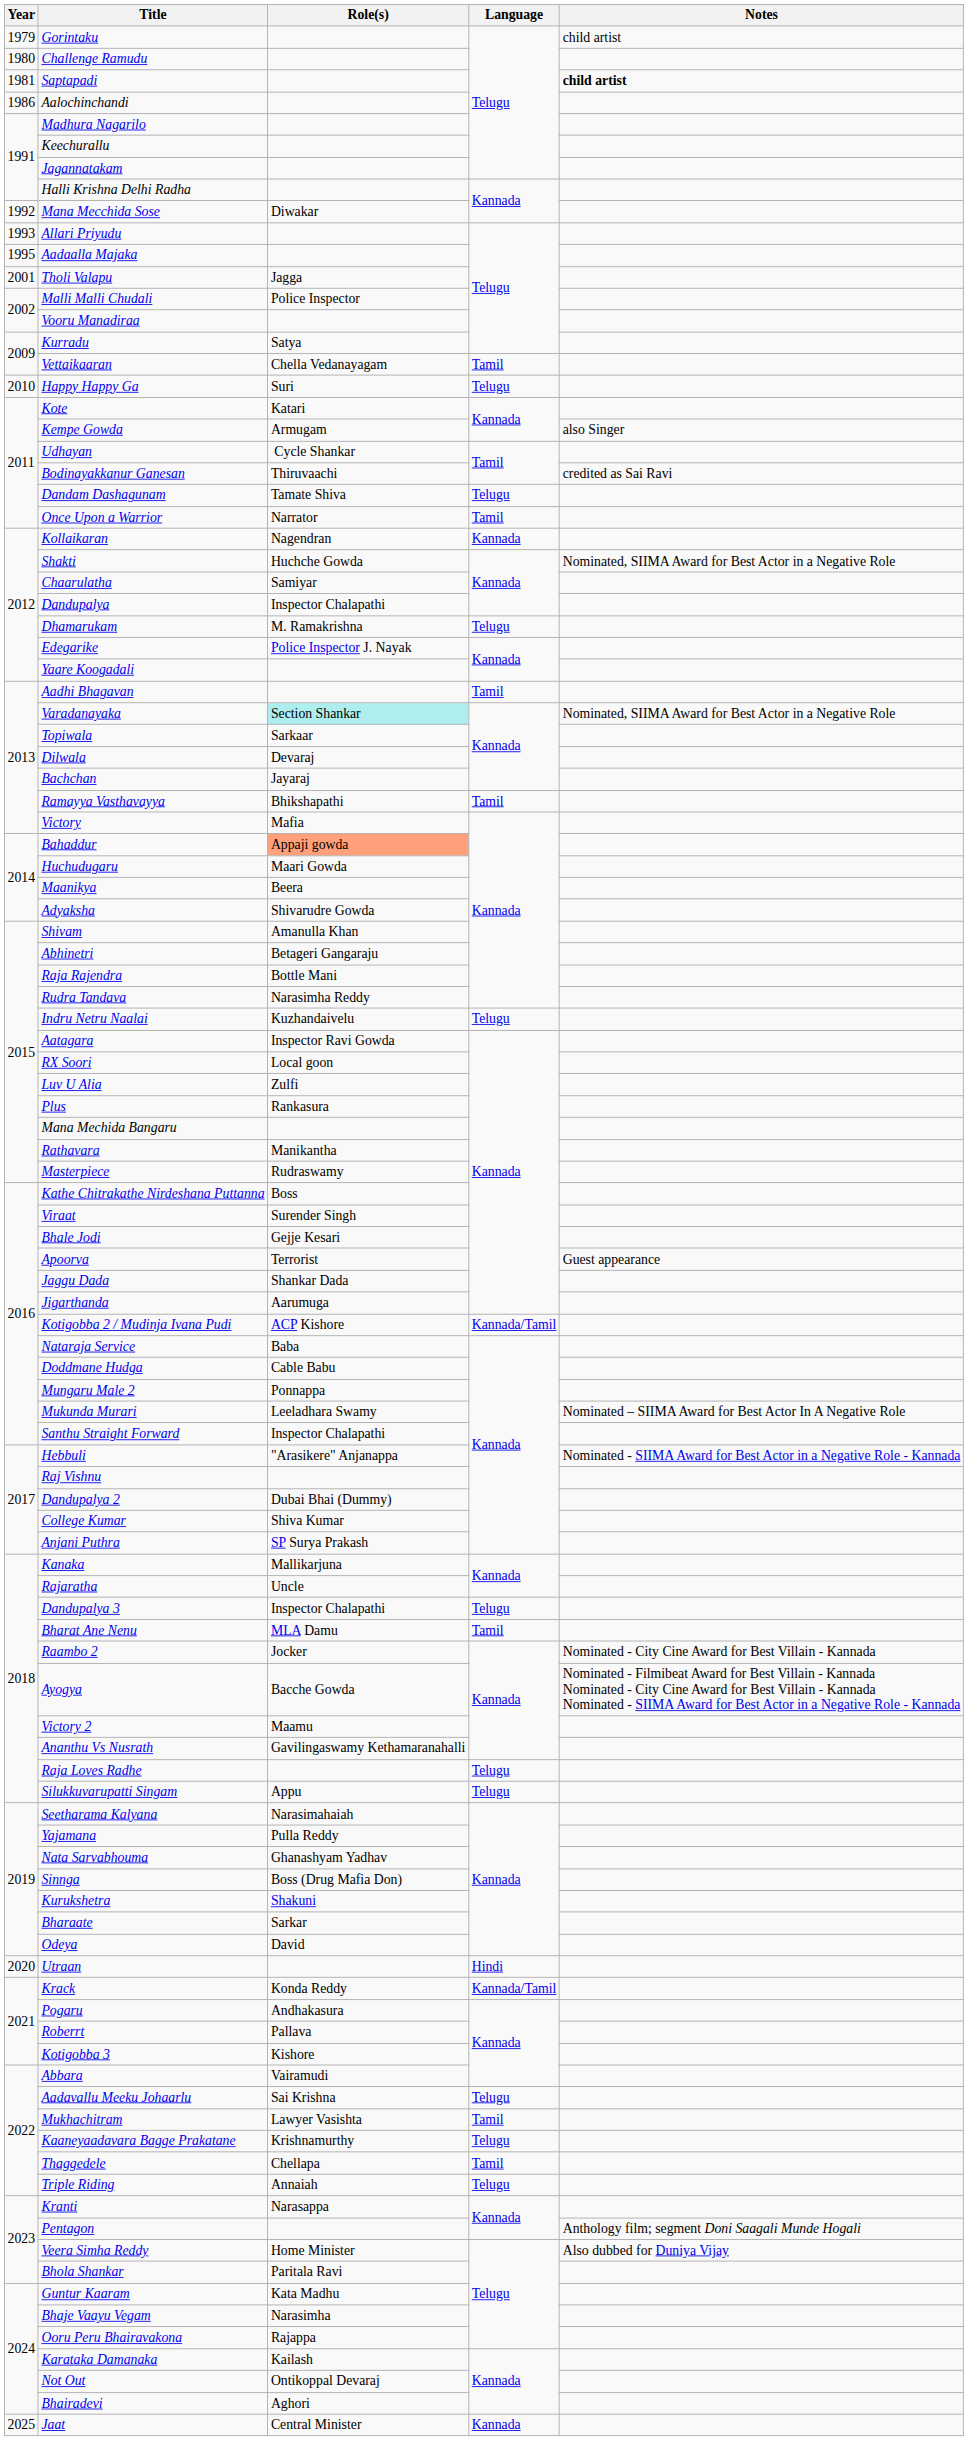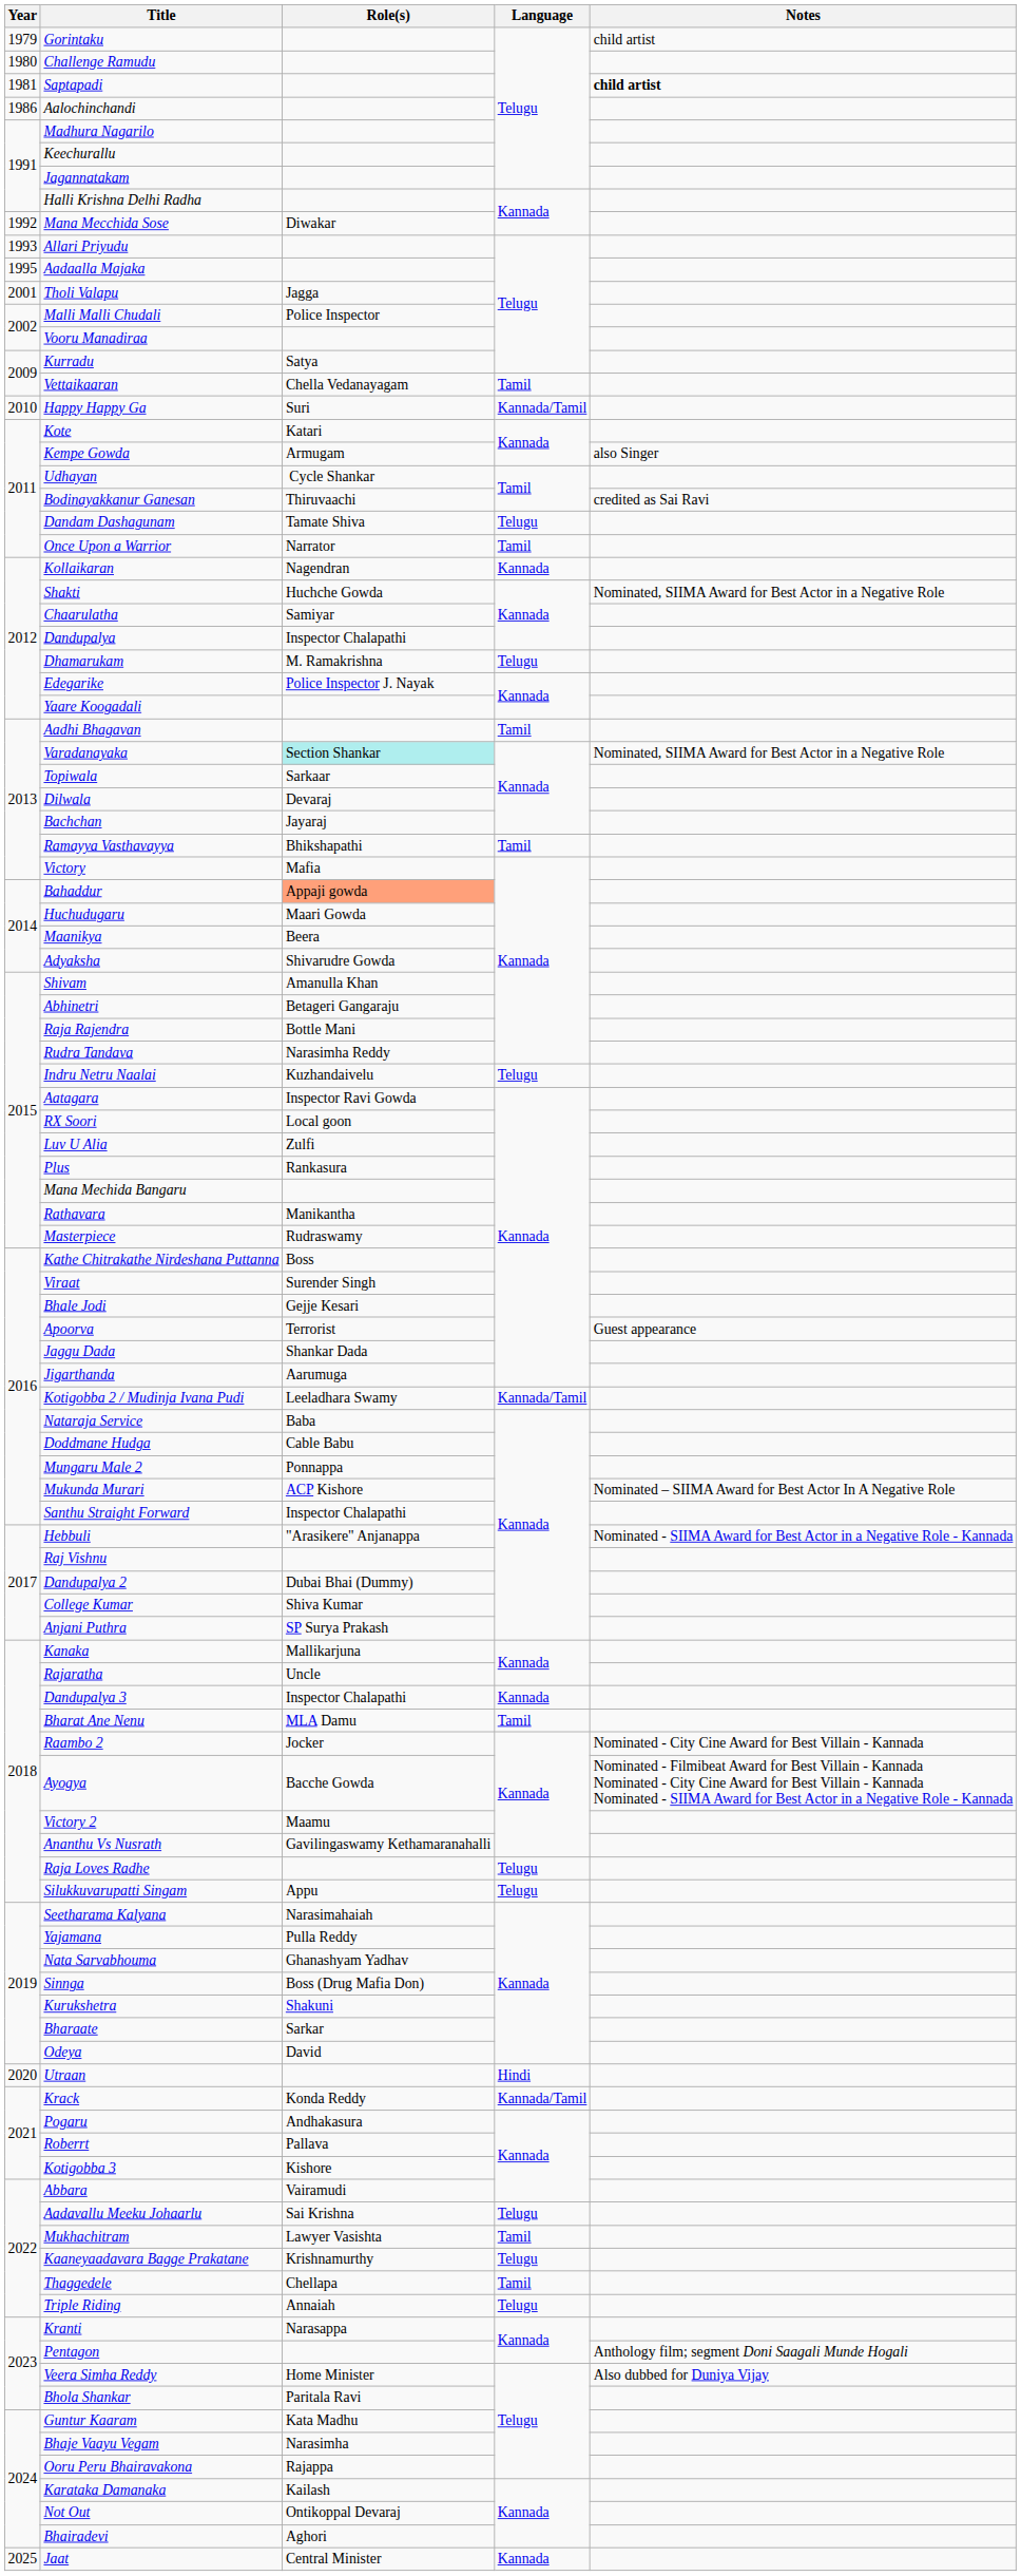 <table class="wikitable sortable">
 <tr>
 <th>Year</th>
 <th>Title</th>
 <th>Role(s)</th>
 <th>Language</th>
 <th class="unsortable">Notes</th>
 </tr>
 <tr>
 <td>1979</td>
 <td><em><a href='#'>Gorintaku</a></em></td>
 <td></td>
 <td rowspan="7"><a href='#'>Telugu</a></td>
 <td>child artist</td>
 </tr>
 <tr>
 <td>1980</td>
 <td><em><a href='#'>Challenge Ramudu</a></em></td>
 <td></td>
 <td></td>
 </tr>
 <tr>
 <td>1981</td>
 <td><em><a href='#'>Saptapadi</a></em></td>
 <td></td>
 <td><strong>child artist</strong></td>
 </tr>
 <tr>
 <td>1986</td>
 <td><em>Aalochinchandi</em></td>
 <td></td>
 <td></td>
 </tr>
 <tr>
 <td rowspan="4">1991</td>
 <td><em><a href='#'>Madhura Nagarilo</a></em></td>
 <td></td>
 <td></td>
 </tr>
 <tr>
 <td><em>Keechurallu</em></td>
 <td></td>
 <td></td>
 </tr>
 <tr>
 <td><em><a href='#'>Jagannatakam</a></em></td>
 <td></td>
 <td></td>
 </tr>
 <tr>
 <td><em>Halli Krishna Delhi Radha</em></td>
 <td></td>
 <td rowspan="2"><a href='#'>Kannada</a></td>
 <td></td>
 </tr>
 <tr>
 <td>1992</td>
 <td><em><a href='#'>Mana Mecchida Sose</a></em></td>
 <td>Diwakar</td>
 <td></td>
 </tr>
 <tr>
 <td>1993</td>
 <td><em><a href='#'>Allari Priyudu</a></em></td>
 <td></td>
 <td rowspan="6"><a href='#'>Telugu</a></td>
 <td></td>
 </tr>
 <tr>
 <td>1995</td>
 <td><em><a href='#'>Aadaalla Majaka</a></em></td>
 <td></td>
 <td></td>
 </tr>
 <tr>
 <td>2001</td>
 <td><em><a href='#'>Tholi Valapu</a></em></td>
 <td>Jagga</td>
 <td></td>
 </tr>
 <tr>
 <td rowspan="2">2002</td>
 <td><em><a href='#'>Malli Malli Chudali</a></em></td>
 <td>Police Inspector</td>
 <td></td>
 </tr>
 <tr>
 <td><em><a href='#'>Vooru Manadiraa</a></em></td>
 <td></td>
 <td></td>
 </tr>
 <tr>
 <td rowspan="2">2009</td>
 <td><em><a href='#'>Kurradu</a></em></td>
 <td>Satya</td>
 <td></td>
 </tr>
 <tr>
 <td><em><a href='#'>Vettaikaaran</a></em></td>
 <td>Chella Vedanayagam</td>
 <td><a href='#'>Tamil</a></td>
 <td></td>
 </tr>
 <tr>
 <td>2010</td>
 <td><em><a href='#'>Happy Happy Ga</a></em></td>
 <td>Suri</td>
-<td><a href='#'>Telugu</a></td>
+<td><a href='#'>Kannada/Tamil</a></td>
 <td></td>
 </tr>
 <tr>
 <td rowspan="6">2011</td>
 <td><em><a href='#'>Kote</a></em></td>
 <td>Katari</td>
 <td rowspan="2"><a href='#'>Kannada</a></td>
 <td></td>
 </tr>
 <tr>
 <td><em><a href='#'>Kempe Gowda</a></em></td>
 <td>Armugam</td>
 <td>also Singer</td>
 </tr>
 <tr>
 <td><em><a href='#'>Udhayan</a></em></td>
 <td> Cycle Shankar</td>
 <td rowspan="2"><a href='#'>Tamil</a></td>
 <td></td>
 </tr>
 <tr>
 <td><em><a href='#'>Bodinayakkanur Ganesan</a></em></td>
 <td>Thiruvaachi</td>
 <td>credited as Sai Ravi</td>
 </tr>
 <tr>
 <td><em><a href='#'>Dandam Dashagunam</a></em></td>
 <td>Tamate Shiva</td>
 <td><a href='#'>Telugu</a></td>
 <td></td>
 </tr>
 <tr>
 <td><em><a href='#'>Once Upon a Warrior</a></em></td>
 <td>Narrator</td>
 <td><a href='#'>Tamil</a></td>
 <td></td>
 </tr>
 <tr>
 <td rowspan="7">2012</td>
 <td><em><a href='#'>Kollaikaran</a></em></td>
 <td>Nagendran</td>
 <td><a href='#'>Kannada</a></td>
 <td></td>
 </tr>
 <tr>
 <td><em><a href='#'>Shakti</a></em></td>
 <td>Huchche Gowda</td>
 <td rowspan="3"><a href='#'>Kannada</a></td>
 <td>Nominated, SIIMA Award for Best Actor in a Negative Role</td>
 </tr>
 <tr>
 <td><em><a href='#'>Chaarulatha</a></em></td>
 <td>Samiyar</td>
 <td></td>
 </tr>
 <tr>
 <td><em><a href='#'>Dandupalya</a></em></td>
 <td>Inspector Chalapathi</td>
 <td></td>
 </tr>
 <tr>
 <td><em><a href='#'>Dhamarukam</a></em></td>
 <td>M. Ramakrishna</td>
 <td><a href='#'>Telugu</a></td>
 <td></td>
 </tr>
 <tr>
 <td><em><a href='#'>Edegarike</a></em></td>
 <td><a href='#'>Police Inspector</a> J. Nayak</td>
 <td rowspan="2"><a href='#'>Kannada</a></td>
 <td></td>
 </tr>
 <tr>
 <td><em><a href='#'>Yaare Koogadali</a></em></td>
 <td></td>
 <td></td>
 </tr>
 <tr>
 <td rowspan="7">2013</td>
 <td><em><a href='#'>Aadhi Bhagavan</a></em></td>
 <td></td>
 <td><a href='#'>Tamil</a></td>
 <td></td>
 </tr>
 <tr>
 <td><em><a href='#'>Varadanayaka</a></em></td>
 <td style="background: paleturquoise;">Section Shankar</td>
 <td rowspan="4"><a href='#'>Kannada</a></td>
 <td>Nominated, SIIMA Award for Best Actor in a Negative Role</td>
 </tr>
 <tr>
 <td><em><a href='#'>Topiwala</a></em></td>
 <td>Sarkaar</td>
 <td></td>
 </tr>
 <tr>
 <td><em><a href='#'>Dilwala</a></em></td>
 <td>Devaraj</td>
 <td></td>
 </tr>
 <tr>
 <td><em><a href='#'>Bachchan</a></em></td>
 <td>Jayaraj</td>
 <td></td>
 </tr>
 <tr>
 <td><em><a href='#'>Ramayya Vasthavayya</a></em></td>
 <td>Bhikshapathi</td>
 <td><a href='#'>Tamil</a></td>
 <td></td>
 </tr>
 <tr>
 <td><em><a href='#'>Victory</a></em></td>
 <td>Mafia</td>
 <td rowspan="9"><a href='#'>Kannada</a></td>
 <td></td>
 </tr>
 <tr>
 <td rowspan="4">2014</td>
 <td><em><a href='#'>Bahaddur</a></em></td>
 <td style="background: lightsalmon;">Appaji gowda</td>
 <td></td>
 </tr>
 <tr>
 <td><em><a href='#'>Huchudugaru</a></em></td>
 <td>Maari Gowda</td>
 <td></td>
 </tr>
 <tr>
 <td><em><a href='#'>Maanikya</a></em></td>
 <td>Beera</td>
 <td></td>
 </tr>
 <tr>
 <td><em><a href='#'>Adyaksha</a></em></td>
 <td>Shivarudre Gowda</td>
 <td></td>
 </tr>
 <tr>
 <td rowspan="12">2015</td>
 <td><em><a href='#'>Shivam</a></em></td>
 <td>Amanulla Khan</td>
 <td></td>
 </tr>
 <tr>
 <td><em><a href='#'>Abhinetri</a></em></td>
 <td>Betageri Gangaraju</td>
 <td></td>
 </tr>
 <tr>
 <td><em><a href='#'>Raja Rajendra</a></em></td>
 <td>Bottle Mani</td>
 <td></td>
 </tr>
 <tr>
 <td><em><a href='#'>Rudra Tandava</a></em></td>
 <td>Narasimha Reddy</td>
 <td></td>
 </tr>
 <tr>
 <td><em><a href='#'>Indru Netru Naalai</a></em></td>
 <td>Kuzhandaivelu</td>
 <td><a href='#'>Telugu</a></td>
 <td></td>
 </tr>
 <tr>
 <td><em><a href='#'>Aatagara</a></em></td>
 <td>Inspector Ravi Gowda</td>
 <td rowspan="13"><a href='#'>Kannada</a></td>
 <td></td>
 </tr>
 <tr>
 <td><em><a href='#'>RX Soori</a></em></td>
 <td>Local goon</td>
 <td></td>
 </tr>
 <tr>
 <td><em><a href='#'>Luv U Alia</a></em></td>
 <td>Zulfi</td>
 <td></td>
 </tr>
 <tr>
 <td><em><a href='#'>Plus</a></em></td>
 <td>Rankasura</td>
 <td></td>
 </tr>
 <tr>
 <td><em>Mana Mechida Bangaru</em></td>
 <td></td>
 <td></td>
 </tr>
 <tr>
 <td><em><a href='#'>Rathavara</a></em></td>
 <td>Manikantha</td>
 <td></td>
 </tr>
 <tr>
 <td><em><a href='#'>Masterpiece</a></em></td>
 <td>Rudraswamy</td>
 <td></td>
 </tr>
 <tr>
 <td rowspan="12">2016</td>
 <td><em><a href='#'>Kathe Chitrakathe Nirdeshana Puttanna</a></em></td>
 <td>Boss</td>
 <td></td>
 </tr>
 <tr>
 <td><em><a href='#'>Viraat</a> </em></td>
 <td>Surender Singh</td>
 <td></td>
 </tr>
 <tr>
 <td><em><a href='#'>Bhale Jodi</a></em></td>
 <td>Gejje Kesari</td>
 <td></td>
 </tr>
 <tr>
 <td><em><a href='#'>Apoorva</a></em></td>
 <td>Terrorist</td>
 <td>Guest appearance</td>
 </tr>
 <tr>
 <td><em><a href='#'>Jaggu Dada</a></em></td>
 <td>Shankar Dada</td>
 <td></td>
 </tr>
 <tr>
 <td><em><a href='#'>Jigarthanda</a></em></td>
 <td>Aarumuga</td>
 <td></td>
 </tr>
 <tr>
 <td><em><a href='#'>Kotigobba 2 / Mudinja Ivana Pudi</a></em></td>
-<td><a href='#'>ACP</a> Kishore</td>
+<td>Leeladhara Swamy</td>
 <td><a href='#'>Kannada/Tamil</a></td>
 <td></td>
 </tr>
 <tr>
 <td><em><a href='#'>Nataraja Service</a></em></td>
 <td>Baba</td>
 <td rowspan="10"><a href='#'>Kannada</a></td>
 <td></td>
 </tr>
 <tr>
 <td><em><a href='#'>Doddmane Hudga</a></em></td>
 <td>Cable Babu</td>
 <td></td>
 </tr>
 <tr>
 <td><em><a href='#'>Mungaru Male 2</a></em></td>
 <td>Ponnappa</td>
 <td></td>
 </tr>
 <tr>
 <td><em><a href='#'>Mukunda Murari</a></em></td>
-<td>Leeladhara Swamy</td>
+<td><a href='#'>ACP</a> Kishore</td>
 <td>Nominated – SIIMA Award for Best Actor In A Negative Role</td>
 </tr>
 <tr>
 <td><em><a href='#'>Santhu Straight Forward</a></em></td>
 <td>Inspector Chalapathi</td>
 <td></td>
 </tr>
 <tr>
 <td rowspan="5">2017</td>
 <td><em><a href='#'>Hebbuli</a></em></td>
 <td>"Arasikere" Anjanappa</td>
 <td>Nominated - <a href='#'>SIIMA Award for Best Actor in a Negative Role - Kannada</a></td>
 </tr>
 <tr>
 <td><em><a href='#'>Raj Vishnu</a></em></td>
 <td></td>
 <td></td>
 </tr>
 <tr>
 <td><em><a href='#'>Dandupalya 2</a></em></td>
 <td>Dubai Bhai (Dummy)</td>
 <td></td>
 </tr>
 <tr>
 <td><em><a href='#'>College Kumar</a></em></td>
 <td>Shiva Kumar</td>
 <td></td>
 </tr>
 <tr>
 <td><em><a href='#'>Anjani Puthra</a></em></td>
 <td><a href='#'>SP</a> Surya Prakash</td>
 <td></td>
 </tr>
 <tr>
 <td rowspan="10">2018</td>
 <td><em><a href='#'>Kanaka</a></em></td>
 <td>Mallikarjuna</td>
 <td rowspan="2"><a href='#'>Kannada</a></td>
 <td></td>
 </tr>
 <tr>
 <td><em><a href='#'>Rajaratha</a></em></td>
 <td>Uncle</td>
 <td></td>
 </tr>
 <tr>
 <td><em><a href='#'>Dandupalya 3</a></em></td>
 <td>Inspector Chalapathi</td>
-<td><a href='#'>Telugu</a></td>
+<td><a href='#'>Kannada</a></td>
 <td></td>
 </tr>
 <tr>
 <td><em><a href='#'>Bharat Ane Nenu</a></em></td>
 <td><a href='#'>MLA</a> Damu</td>
 <td><a href='#'>Tamil</a></td>
 <td></td>
 </tr>
 <tr>
 <td><em><a href='#'>Raambo 2</a></em></td>
 <td>Jocker</td>
 <td rowspan="4"><a href='#'>Kannada</a></td>
 <td>Nominated - City Cine Award for Best Villain - Kannada</td>
 </tr>
 <tr>
 <td><em><a href='#'>Ayogya</a></em></td>
 <td>Bacche Gowda</td>
 <td>Nominated - Filmibeat Award for Best Villain - Kannada<br>Nominated - City Cine Award for Best Villain - Kannada<br>Nominated - <a href='#'>SIIMA Award for Best Actor in a Negative Role - Kannada</a></td>
 </tr>
 <tr>
 <td><em><a href='#'>Victory 2</a></em></td>
 <td>Maamu</td>
 <td></td>
 </tr>
 <tr>
 <td><em><a href='#'>Ananthu Vs Nusrath</a></em></td>
 <td>Gavilingaswamy Kethamaranahalli</td>
 <td></td>
 </tr>
 <tr>
 <td><em><a href='#'>Raja Loves Radhe</a></em></td>
 <td></td>
 <td><a href='#'>Telugu</a></td>
 <td></td>
 </tr>
 <tr>
 <td><em><a href='#'>Silukkuvarupatti Singam</a></em></td>
 <td>Appu</td>
 <td><a href='#'>Telugu</a></td>
 <td></td>
 </tr>
 <tr>
 <td rowspan="7">2019</td>
 <td><em><a href='#'>Seetharama Kalyana</a></em></td>
 <td>Narasimahaiah</td>
 <td rowspan="7"><a href='#'>Kannada</a></td>
 <td></td>
 </tr>
 <tr>
 <td><em><a href='#'>Yajamana</a></em></td>
 <td>Pulla Reddy</td>
 <td></td>
 </tr>
 <tr>
 <td><em><a href='#'>Nata Sarvabhouma</a></em></td>
 <td>Ghanashyam Yadhav</td>
 <td></td>
 </tr>
 <tr>
 <td><a href='#'><em>Sinnga</em></a></td>
 <td>Boss (Drug Mafia Don)</td>
 <td></td>
 </tr>
 <tr>
 <td><em><a href='#'>Kurukshetra</a></em></td>
 <td><a href='#'>Shakuni</a></td>
 <td></td>
 </tr>
 <tr>
 <td><em><a href='#'>Bharaate</a></em></td>
 <td>Sarkar</td>
 <td></td>
 </tr>
 <tr>
 <td><em><a href='#'>Odeya</a></em></td>
 <td>David</td>
 <td></td>
 </tr>
 <tr>
 <td rowspan="1">2020</td>
 <td><em><a href='#'>Utraan</a></em></td>
 <td></td>
 <td><a href='#'>Hindi</a></td>
 <td></td>
 </tr>
 <tr>
 <td rowspan="4">2021</td>
 <td><em><a href='#'>Krack</a></em></td>
 <td>Konda Reddy</td>
 <td><a href='#'>Kannada/Tamil</a></td>
 <td></td>
 </tr>
 <tr>
 <td><em><a href='#'>Pogaru</a></em></td>
 <td>Andhakasura</td>
 <td rowspan="4"><a href='#'>Kannada</a></td>
 <td></td>
 </tr>
 <tr>
 <td><em><a href='#'>Roberrt</a></em></td>
 <td>Pallava</td>
 <td></td>
 </tr>
 <tr>
 <td><em><a href='#'>Kotigobba 3</a></em></td>
 <td>Kishore</td>
 <td></td>
 </tr>
 <tr>
 <td rowspan="6">2022</td>
 <td><em><a href='#'>Abbara</a></em></td>
 <td>Vairamudi</td>
 <td></td>
 </tr>
 <tr>
 <td><em><a href='#'>Aadavallu Meeku Johaarlu</a></em></td>
 <td>Sai Krishna</td>
 <td><a href='#'>Telugu</a></td>
 <td></td>
 </tr>
 <tr>
 <td><em><a href='#'>Mukhachitram</a></em></td>
 <td>Lawyer Vasishta</td>
 <td><a href='#'>Tamil</a></td>
 <td></td>
 </tr>
 <tr>
 <td><em><a href='#'>Kaaneyaadavara Bagge Prakatane</a></em></td>
 <td>Krishnamurthy</td>
 <td><a href='#'>Telugu</a></td>
 <td></td>
 </tr>
 <tr>
 <td><em><a href='#'>Thaggedele</a></em></td>
 <td>Chellapa</td>
 <td><a href='#'>Tamil</a></td>
 <td></td>
 </tr>
 <tr>
 <td><em><a href='#'>Triple Riding</a></em></td>
 <td>Annaiah</td>
 <td><a href='#'>Telugu</a></td>
 <td></td>
 </tr>
 <tr>
 <td rowspan="4">2023</td>
 <td><em><a href='#'>Kranti</a> </em></td>
 <td>Narasappa</td>
 <td rowspan="2"><a href='#'>Kannada</a></td>
 <td></td>
 </tr>
 <tr>
 <td><em><a href='#'>Pentagon</a> </em></td>
 <td></td>
 <td>Anthology film; segment <em>Doni Saagali Munde Hogali</em></td>
 </tr>
 <tr>
 <td><em><a href='#'>Veera Simha Reddy</a></em></td>
 <td>Home Minister</td>
 <td rowspan="5"><a href='#'>Telugu</a></td>
 <td>Also dubbed for <a href='#'>Duniya Vijay</a></td>
 </tr>
 <tr>
 <td><em><a href='#'>Bhola Shankar</a></em></td>
 <td>Paritala Ravi</td>
 <td></td>
 </tr>
 <tr>
 <td rowspan="6">2024</td>
 <td><em><a href='#'>Guntur Kaaram</a></em></td>
 <td>Kata Madhu</td>
 <td></td>
 </tr>
 <tr>
 <td><em><a href='#'>Bhaje Vaayu Vegam</a></em></td>
 <td>Narasimha</td>
 <td></td>
 </tr>
 <tr>
 <td><em><a href='#'>Ooru Peru Bhairavakona</a></em></td>
 <td>Rajappa</td>
 <td></td>
 </tr>
 <tr>
 <td><em><a href='#'>Karataka Damanaka</a></em></td>
 <td>Kailash</td>
 <td rowspan="3"><a href='#'>Kannada</a></td>
 <td></td>
 </tr>
 <tr>
 <td><em><a href='#'>Not Out</a></em></td>
 <td>Ontikoppal Devaraj</td>
 <td></td>
 </tr>
 <tr>
 <td><em><a href='#'>Bhairadevi</a></em></td>
 <td>Aghori</td>
 <td></td>
 </tr>
 <tr>
 <td>2025</td>
 <td><em><a href='#'>Jaat</a></em></td>
 <td>Central Minister</td>
 <td><a href='#'>Kannada</a></td>
 <td></td>
 </tr>
 </table>
